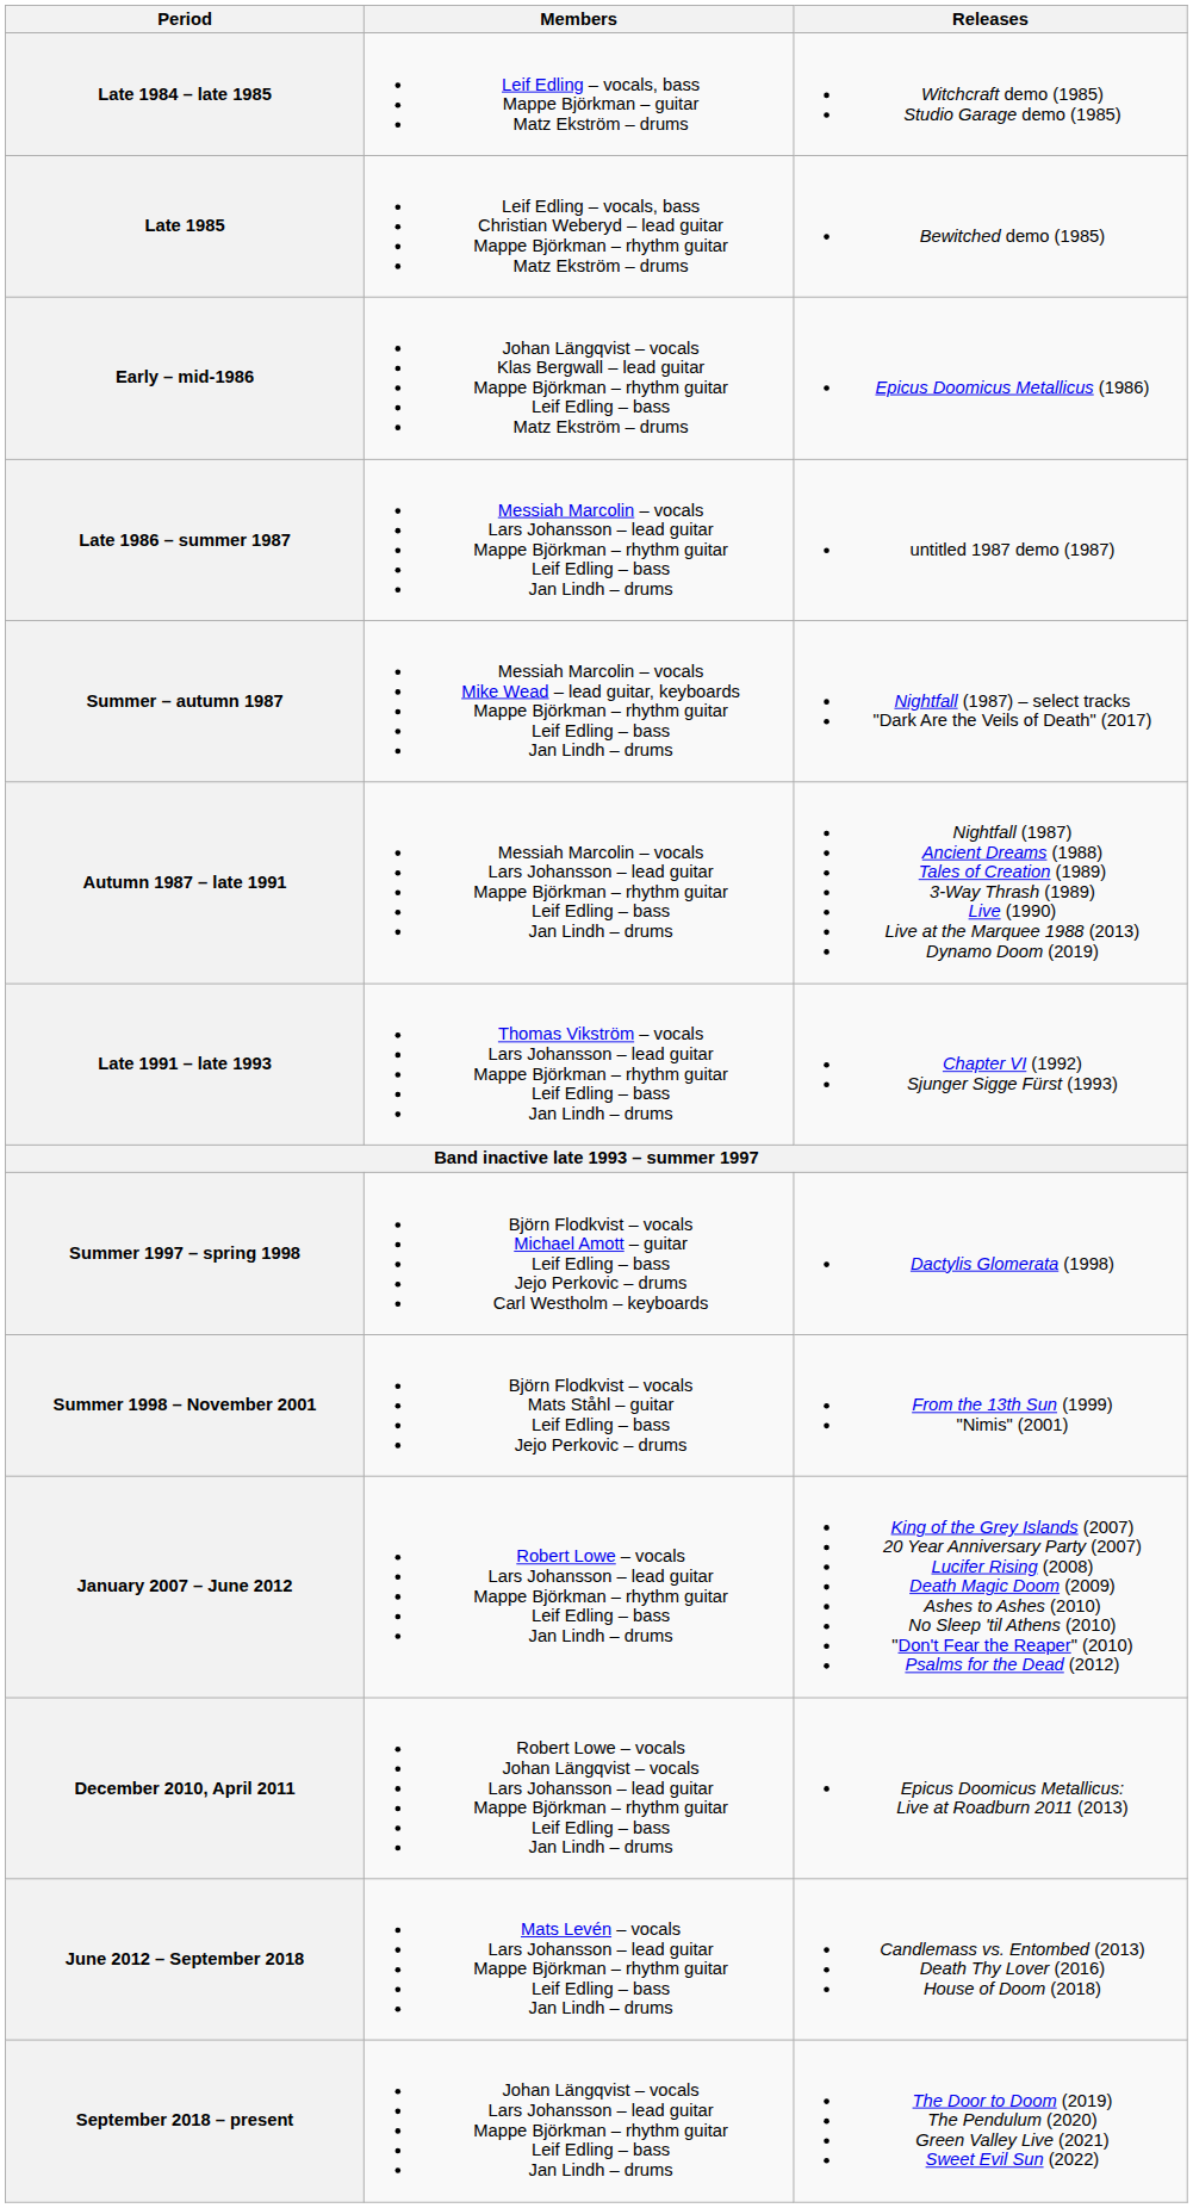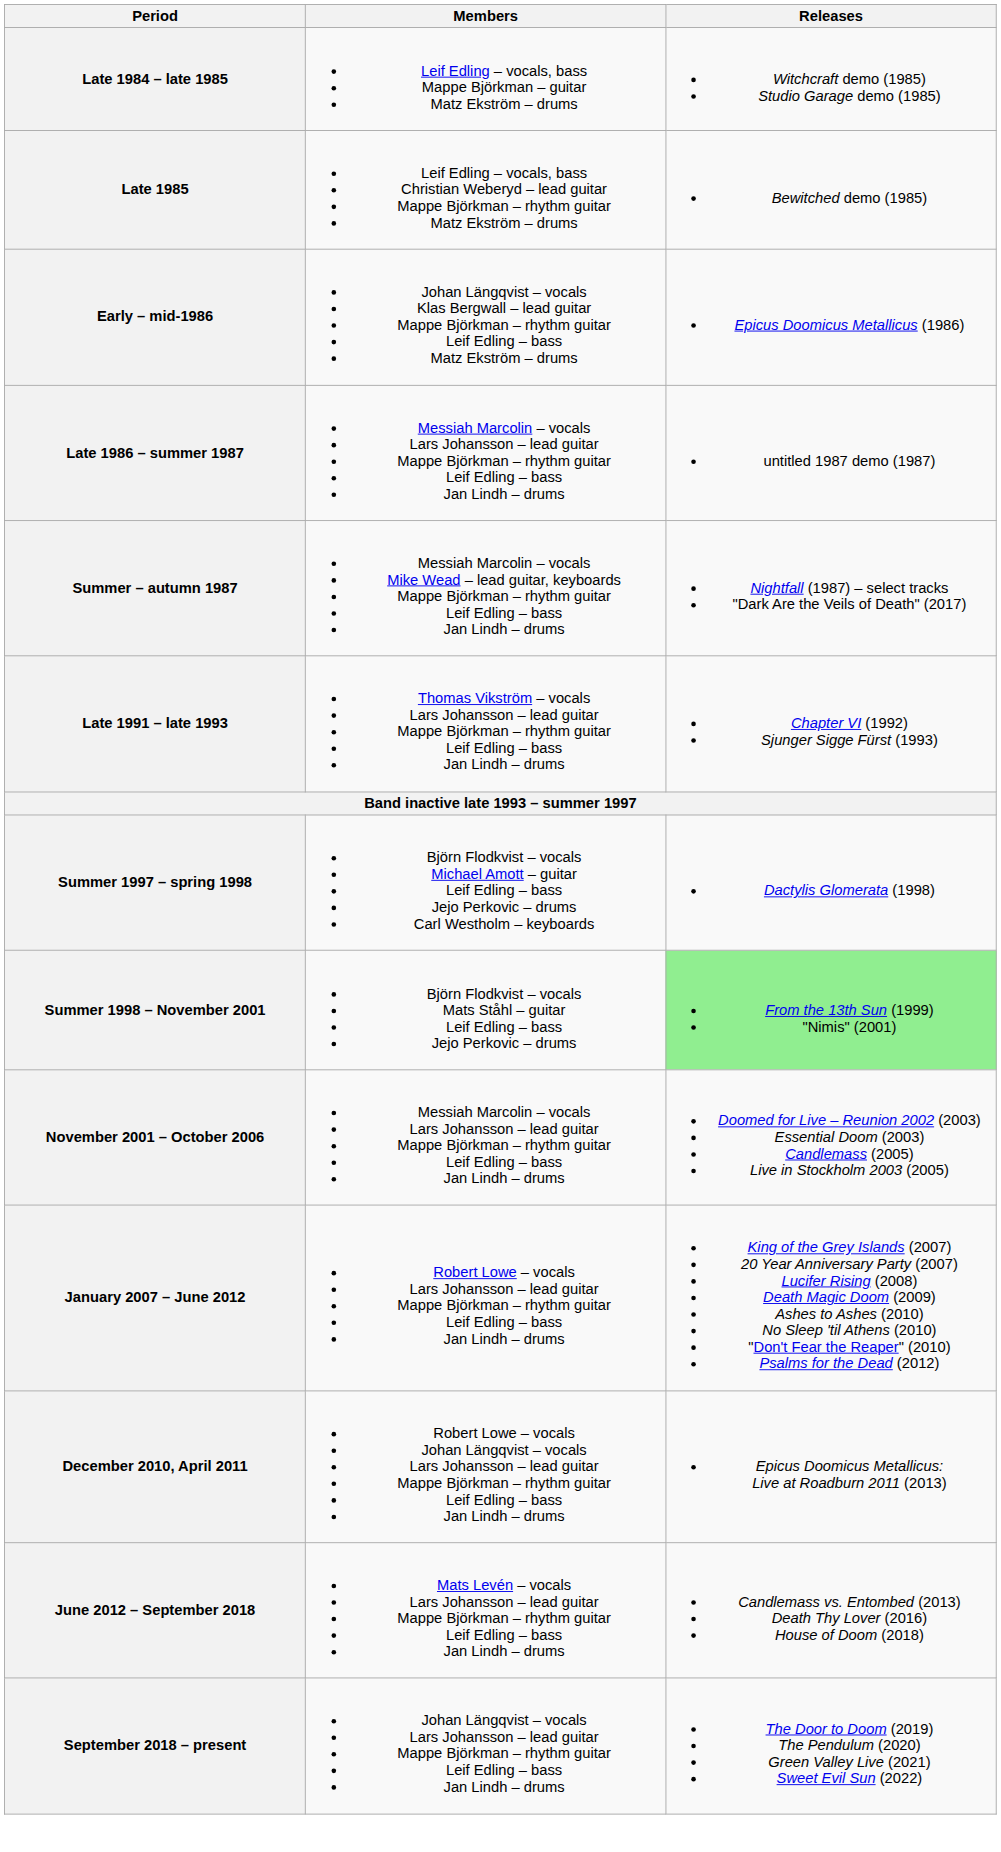 <table class="wikitable plainrowheaders" style="text-align:center;">
 <tr>
 <th scope="col" style="width:20em;">Period</th>
 <th scope="col" style="width:24em;">Members</th>
 <th scope="col" style="width:22em;">Releases</th>
 </tr>
 <tr>
 <th scope="col">Late 1984 – late 1985</th>
 <td><br><ul><li><a href='#'>Leif Edling</a> – vocals, bass</li><li>Mappe Björkman – guitar</li><li>Matz Ekström – drums</li></ul></td>
 <td><br><ul><li><em>Witchcraft</em> demo (1985)</li><li><em>Studio Garage</em> demo (1985)</li></ul></td>
 </tr>
 <tr>
 <th scope="col">Late 1985</th>
 <td><br><ul><li>Leif Edling – vocals, bass</li><li>Christian Weberyd – lead guitar</li><li>Mappe Björkman – rhythm guitar</li><li>Matz Ekström – drums</li></ul></td>
 <td><br><ul><li><em>Bewitched</em> demo (1985)</li></ul></td>
 </tr>
 <tr>
 <th scope="col">Early – mid-1986</th>
 <td><br><ul><li>Johan Längqvist – vocals</li><li>Klas Bergwall – lead guitar</li><li>Mappe Björkman – rhythm guitar</li><li>Leif Edling – bass</li><li>Matz Ekström – drums</li></ul></td>
 <td><br><ul><li><em><a href='#'>Epicus Doomicus Metallicus</a></em> (1986)</li></ul></td>
 </tr>
 <tr>
 <th scope="col">Late 1986 – summer 1987</th>
 <td><br><ul><li><a href='#'>Messiah Marcolin</a> – vocals</li><li>Lars Johansson – lead guitar</li><li>Mappe Björkman – rhythm guitar</li><li>Leif Edling – bass</li><li>Jan Lindh – drums</li></ul></td>
 <td><br><ul><li>untitled 1987 demo (1987)</li></ul></td>
 </tr>
 <tr>
 <th scope="col">Summer – autumn 1987<br></th>
 <td><br><ul><li>Messiah Marcolin – vocals</li><li><a href='#'>Mike Wead</a> – lead guitar, keyboards</li><li>Mappe Björkman – rhythm guitar</li><li>Leif Edling – bass</li><li>Jan Lindh – drums</li></ul></td>
 <td><br><ul><li><em><a href='#'>Nightfall</a></em> (1987) – select tracks</li><li>"Dark Are the Veils of Death" (2017)</li></ul></td>
 </tr>
 <tr>
-<th scope="col">Autumn 1987 – late 1991</th>
-<td><br><ul><li>Messiah Marcolin – vocals</li><li>Lars Johansson – lead guitar</li><li>Mappe Björkman – rhythm guitar</li><li>Leif Edling – bass</li><li>Jan Lindh – drums</li></ul></td>
-<td><br><ul><li><em>Nightfall</em> (1987)</li><li><em><a href='#'>Ancient Dreams</a></em> (1988)</li><li><em><a href='#'>Tales of Creation</a></em> (1989)</li><li><em>3-Way Thrash</em> (1989)</li><li><em><a href='#'>Live</a></em> (1990)</li><li><em>Live at the Marquee 1988</em> (2013)</li><li><em>Dynamo Doom</em> (2019)</li></ul></td>
-</tr>
-<tr>
 <th scope="col">Late 1991 – late 1993</th>
 <td><br><ul><li><a href='#'>Thomas Vikström</a> – vocals</li><li>Lars Johansson – lead guitar</li><li>Mappe Björkman – rhythm guitar</li><li>Leif Edling – bass</li><li>Jan Lindh – drums</li></ul></td>
 <td><br><ul><li><em><a href='#'>Chapter VI</a></em> (1992)</li><li><em>Sjunger Sigge Fürst</em> (1993)</li></ul></td>
 </tr>
 <tr>
 <th scope="col" colspan="3">Band inactive late 1993 – summer 1997</th>
 </tr>
 <tr>
 <th scope="col">Summer 1997 – spring 1998</th>
 <td><br><ul><li>Björn Flodkvist – vocals</li><li><a href='#'>Michael Amott</a> – guitar</li><li>Leif Edling – bass</li><li>Jejo Perkovic – drums</li><li>Carl Westholm – keyboards</li></ul></td>
 <td><br><ul><li><em><a href='#'>Dactylis Glomerata</a></em> (1998)</li></ul></td>
 </tr>
 <tr>
 <th scope="col">Summer 1998 – November 2001</th>
 <td><br><ul><li>Björn Flodkvist – vocals</li><li>Mats Ståhl – guitar</li><li>Leif Edling – bass</li><li>Jejo Perkovic – drums</li></ul></td>
-<td><br><ul><li><em><a href='#'>From the 13th Sun</a></em> (1999)</li><li>"Nimis" (2001)</li></ul></td>
+<td style="background: lightgreen;"><br><ul><li><em><a href='#'>From the 13th Sun</a></em> (1999)</li><li>"Nimis" (2001)</li></ul></td>
+</tr>
+<tr>
+<th scope="col">November 2001 – October 2006</th>
+<td><br><ul><li>Messiah Marcolin – vocals</li><li>Lars Johansson – lead guitar</li><li>Mappe Björkman – rhythm guitar</li><li>Leif Edling – bass</li><li>Jan Lindh – drums</li></ul></td>
+<td><br><ul><li><em><a href='#'>Doomed for Live – Reunion 2002</a></em> (2003)</li><li><em>Essential Doom</em> (2003) </li><li><em><a href='#'>Candlemass</a></em> (2005)</li><li><em>Live in Stockholm 2003</em> (2005)</li></ul></td>
 </tr>
 <tr>
 <th scope="col">January 2007 – June 2012</th>
 <td><br><ul><li><a href='#'>Robert Lowe</a> – vocals</li><li>Lars Johansson – lead guitar</li><li>Mappe Björkman – rhythm guitar</li><li>Leif Edling – bass</li><li>Jan Lindh – drums</li></ul></td>
 <td><br><ul><li><em><a href='#'>King of the Grey Islands</a></em> (2007)</li><li><em>20 Year Anniversary Party</em> (2007)</li><li><em><a href='#'>Lucifer Rising</a></em> (2008)</li><li><em><a href='#'>Death Magic Doom</a></em> (2009)</li><li><em>Ashes to Ashes</em> (2010)</li><li><em>No Sleep 'til Athens</em> (2010)</li><li>"<a href='#'>Don't Fear the Reaper</a>" (2010)</li><li><em><a href='#'>Psalms for the Dead</a></em> (2012)</li></ul></td>
 </tr>
 <tr>
 <th scope="col">December 2010, April 2011<br></th>
 <td><br><ul><li>Robert Lowe – vocals</li><li>Johan Längqvist – vocals</li><li>Lars Johansson – lead guitar</li><li>Mappe Björkman – rhythm guitar</li><li>Leif Edling – bass</li><li>Jan Lindh – drums</li></ul></td>
 <td><br><ul><li><em>Epicus Doomicus Metallicus:<br>Live at Roadburn 2011</em> (2013)</li></ul></td>
 </tr>
 <tr>
 <th scope="col">June 2012 – September 2018</th>
 <td><br><ul><li><a href='#'>Mats Levén</a> – vocals</li><li>Lars Johansson – lead guitar</li><li>Mappe Björkman – rhythm guitar</li><li>Leif Edling – bass</li><li>Jan Lindh – drums</li></ul></td>
 <td><br><ul><li><em>Candlemass vs. Entombed</em> (2013)</li><li><em>Death Thy Lover</em> (2016)</li><li><em>House of Doom</em> (2018)</li></ul></td>
 </tr>
 <tr>
 <th scope="col">September 2018 – present</th>
 <td><br><ul><li>Johan Längqvist – vocals</li><li>Lars Johansson – lead guitar</li><li>Mappe Björkman – rhythm guitar</li><li>Leif Edling – bass</li><li>Jan Lindh – drums</li></ul></td>
 <td><br><ul><li><em><a href='#'>The Door to Doom</a></em> (2019)</li><li><em>The Pendulum</em> (2020)</li><li><em>Green Valley Live</em> (2021)</li><li><em><a href='#'>Sweet Evil Sun</a></em> (2022)</li></ul></td>
 </tr>
 </table>
